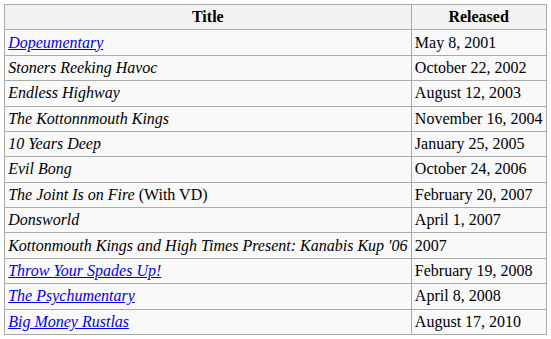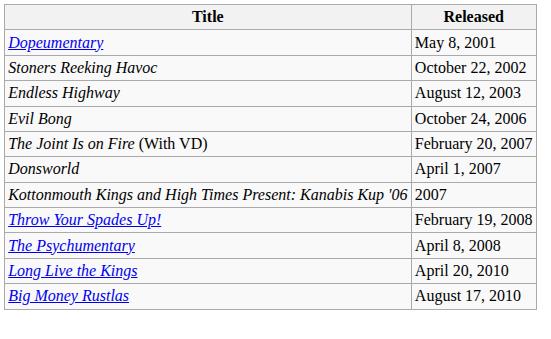 <table class=wikitable>
 <tr>
 <th>Title</th>
 <th>Released</th>
 </tr>
 <tr>
 <td><em><a href='#'>Dopeumentary</a></em></td>
 <td>May 8, 2001</td>
 </tr>
 <tr>
 <td><em>Stoners Reeking Havoc</em></td>
 <td>October 22, 2002</td>
 </tr>
 <tr>
 <td><em>Endless Highway</em></td>
 <td>August 12, 2003</td>
-</tr>
-<tr>
-<td><em>The Kottonnmouth Kings</em></td>
-<td>November 16, 2004</td>
-</tr>
-<tr>
-<td><em>10 Years Deep</em></td>
-<td>January 25, 2005</td>
 </tr>
 <tr>
 <td><em>Evil Bong</em></td>
 <td>October 24, 2006</td>
 </tr>
 <tr>
 <td><em>The Joint Is on Fire</em> (With VD)</td>
 <td>February 20, 2007</td>
 </tr>
 <tr>
 <td><em>Donsworld</em></td>
 <td>April 1, 2007</td>
 </tr>
 <tr>
 <td><em>Kottonmouth Kings and High Times Present: Kanabis Kup '06</em></td>
 <td>2007</td>
 </tr>
 <tr>
 <td><em><a href='#'>Throw Your Spades Up!</a></em></td>
 <td>February 19, 2008</td>
 </tr>
 <tr>
 <td><em><a href='#'>The Psychumentary</a></em></td>
 <td>April 8, 2008</td>
 </tr>
 <tr>
+<td><em><a href='#'>Long Live the Kings</a></em></td>
+<td>April 20, 2010</td>
+</tr>
+<tr>
 <td><em><a href='#'>Big Money Rustlas</a></em></td>
 <td>August 17, 2010</td>
 </tr>
 </table>
